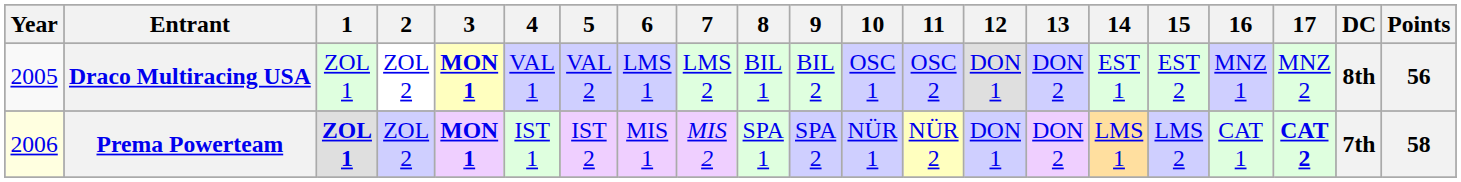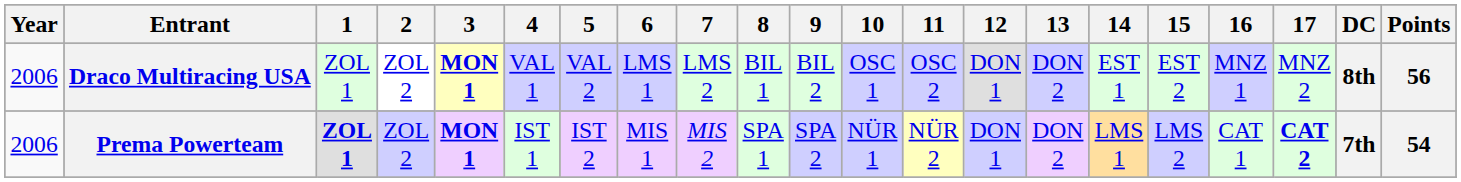 <table class="wikitable" style="text-align:center; font-size:85%">
 <tr>
 <th>Year</th>
 <th>Entrant</th>
 <th>1</th>
 <th>2</th>
 <th>3</th>
 <th>4</th>
 <th>5</th>
 <th>6</th>
 <th>7</th>
 <th>8</th>
 <th>9</th>
 <th>10</th>
 <th>11</th>
 <th>12</th>
 <th>13</th>
 <th>14</th>
 <th>15</th>
 <th>16</th>
 <th>17</th>
 <th>DC</th>
 <th>Points</th>
 </tr>
 <tr>
-<td><a href='#'>2005</a></td>
+<td><a href='#'>2006</a></td>
 <th nowrap><a href='#'>Draco Multiracing USA</a></th>
 <td style="background:#DFFFDF;"><a href='#'>ZOL<br>1</a><br></td>
 <td style="background:#FFFFFF;"><a href='#'>ZOL<br>2</a><br></td>
 <td style="background:#FFFFBF;"><strong><a href='#'>MON<br>1</a></strong><br></td>
 <td style="background:#CFCFFF;"><a href='#'>VAL<br>1</a><br></td>
 <td style="background:#CFCFFF;"><a href='#'>VAL<br>2</a><br></td>
 <td style="background:#CFCFFF;"><a href='#'>LMS<br>1</a><br></td>
 <td style="background:#DFFFDF;"><a href='#'>LMS<br>2</a><br></td>
 <td style="background:#DFFFDF;"><a href='#'>BIL<br>1</a><br></td>
 <td style="background:#DFFFDF;"><a href='#'>BIL<br>2</a><br></td>
 <td style="background:#CFCFFF;"><a href='#'>OSC<br>1</a><br></td>
 <td style="background:#CFCFFF;"><a href='#'>OSC<br>2</a><br></td>
 <td style="background:#DFDFDF;"><a href='#'>DON<br>1</a><br></td>
 <td style="background:#CFCFFF;"><a href='#'>DON<br>2</a><br></td>
 <td style="background:#DFFFDF;"><a href='#'>EST<br>1</a><br></td>
 <td style="background:#DFFFDF;"><a href='#'>EST<br>2</a><br></td>
 <td style="background:#CFCFFF;"><a href='#'>MNZ<br>1</a><br></td>
 <td style="background:#DFFFDF;"><a href='#'>MNZ<br>2</a><br></td>
 <th>8th</th>
 <th>56</th>
 </tr>
 <tr>
-<td style="background: lightyellow;"><a href='#'>2006</a></td>
+<td><a href='#'>2006</a></td>
 <th nowrap><a href='#'>Prema Powerteam</a></th>
 <td style="background:#DFDFDF;"><strong><a href='#'>ZOL<br>1</a></strong><br></td>
 <td style="background:#CFCFFF;"><a href='#'>ZOL<br>2</a><br></td>
 <td style="background:#eFcFfF;"><strong><a href='#'>MON<br>1</a></strong><br></td>
 <td style="background:#DFFFDF;"><a href='#'>IST<br>1</a><br></td>
 <td style="background:#eFcFfF;"><a href='#'>IST<br>2</a><br></td>
 <td style="background:#eFcFfF;"><a href='#'>MIS<br>1</a><br></td>
 <td style="background:#eFcFfF;"><em><a href='#'>MIS<br>2</a></em><br></td>
 <td style="background:#DFFFDF;"><a href='#'>SPA<br>1</a><br></td>
 <td style="background:#CFCFFF;"><a href='#'>SPA<br>2</a><br></td>
 <td style="background:#CFCFFF;"><a href='#'>NÜR<br>1</a><br></td>
 <td style="background:#FFFFBF;"><a href='#'>NÜR<br>2</a><br></td>
 <td style="background:#CFCFFF;"><a href='#'>DON<br>1</a><br></td>
 <td style="background:#eFcFfF;"><a href='#'>DON<br>2</a><br></td>
 <td style="background:#fFDF9F;"><a href='#'>LMS<br>1</a><br></td>
 <td style="background:#CFCFFF;"><a href='#'>LMS<br>2</a><br></td>
 <td style="background:#DFFFDF;"><a href='#'>CAT<br>1</a><br></td>
 <td style="background:#DFFFDF;"><strong><a href='#'>CAT<br>2</a><br></strong></td>
 <th>7th</th>
-<th>58</th>
+<th>54</th>
 </tr>
 </table>
